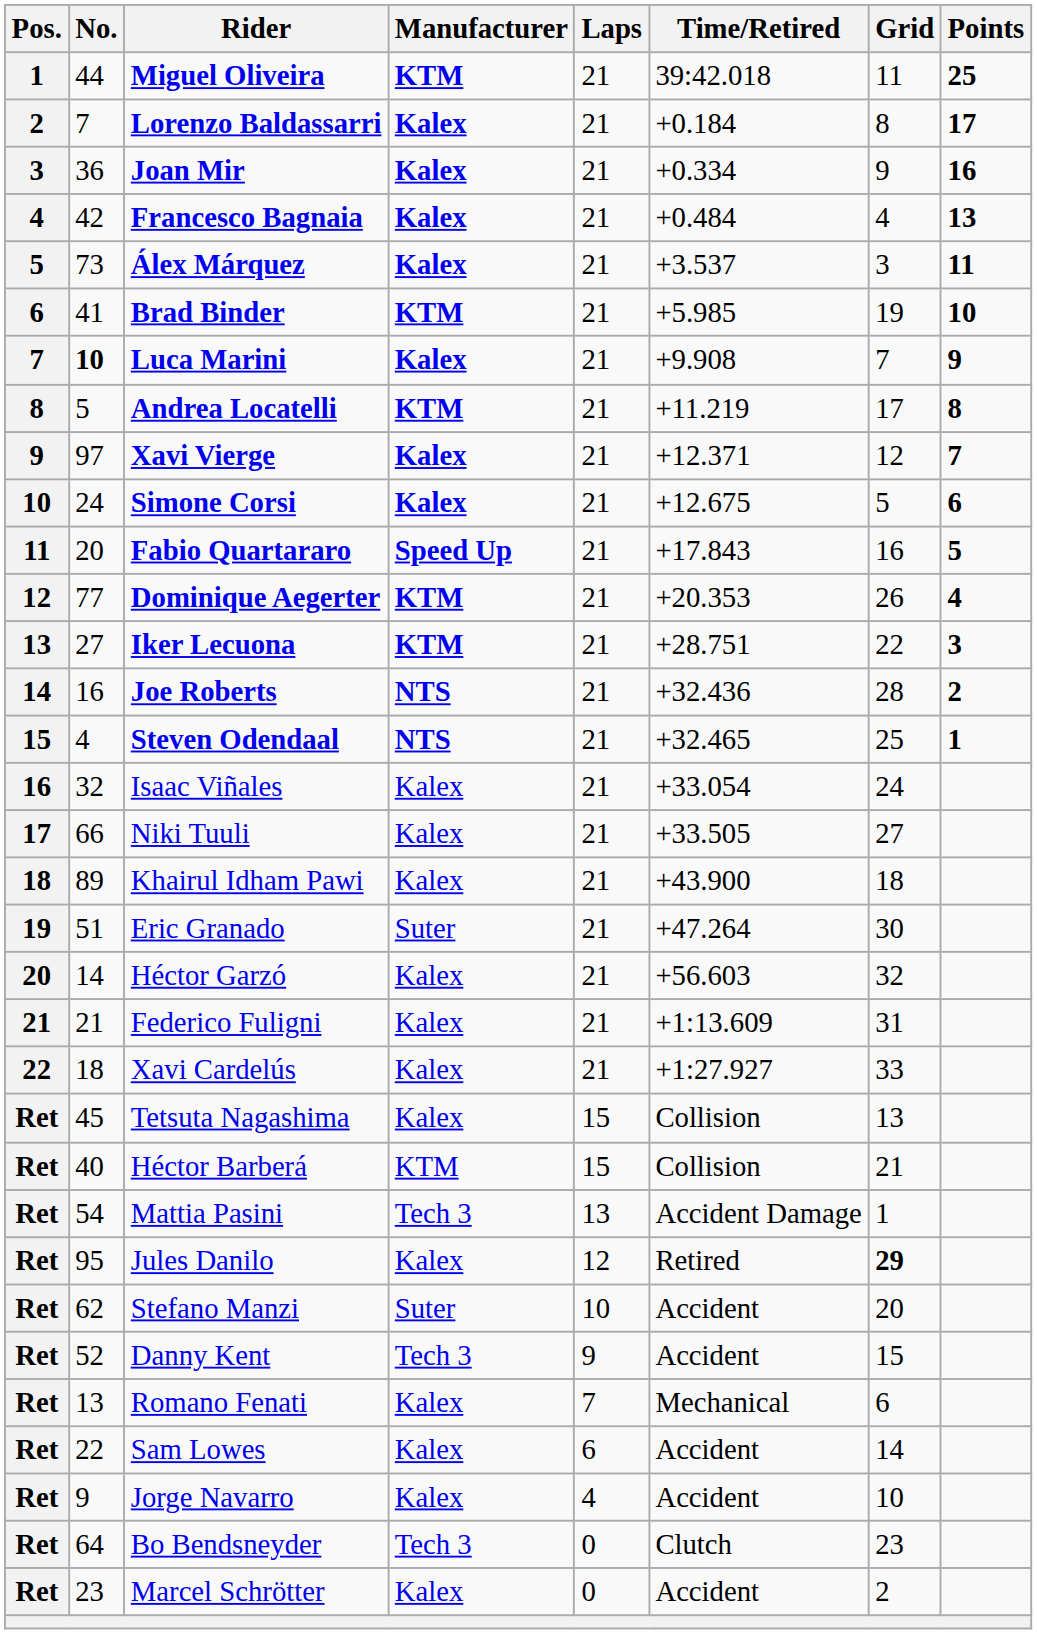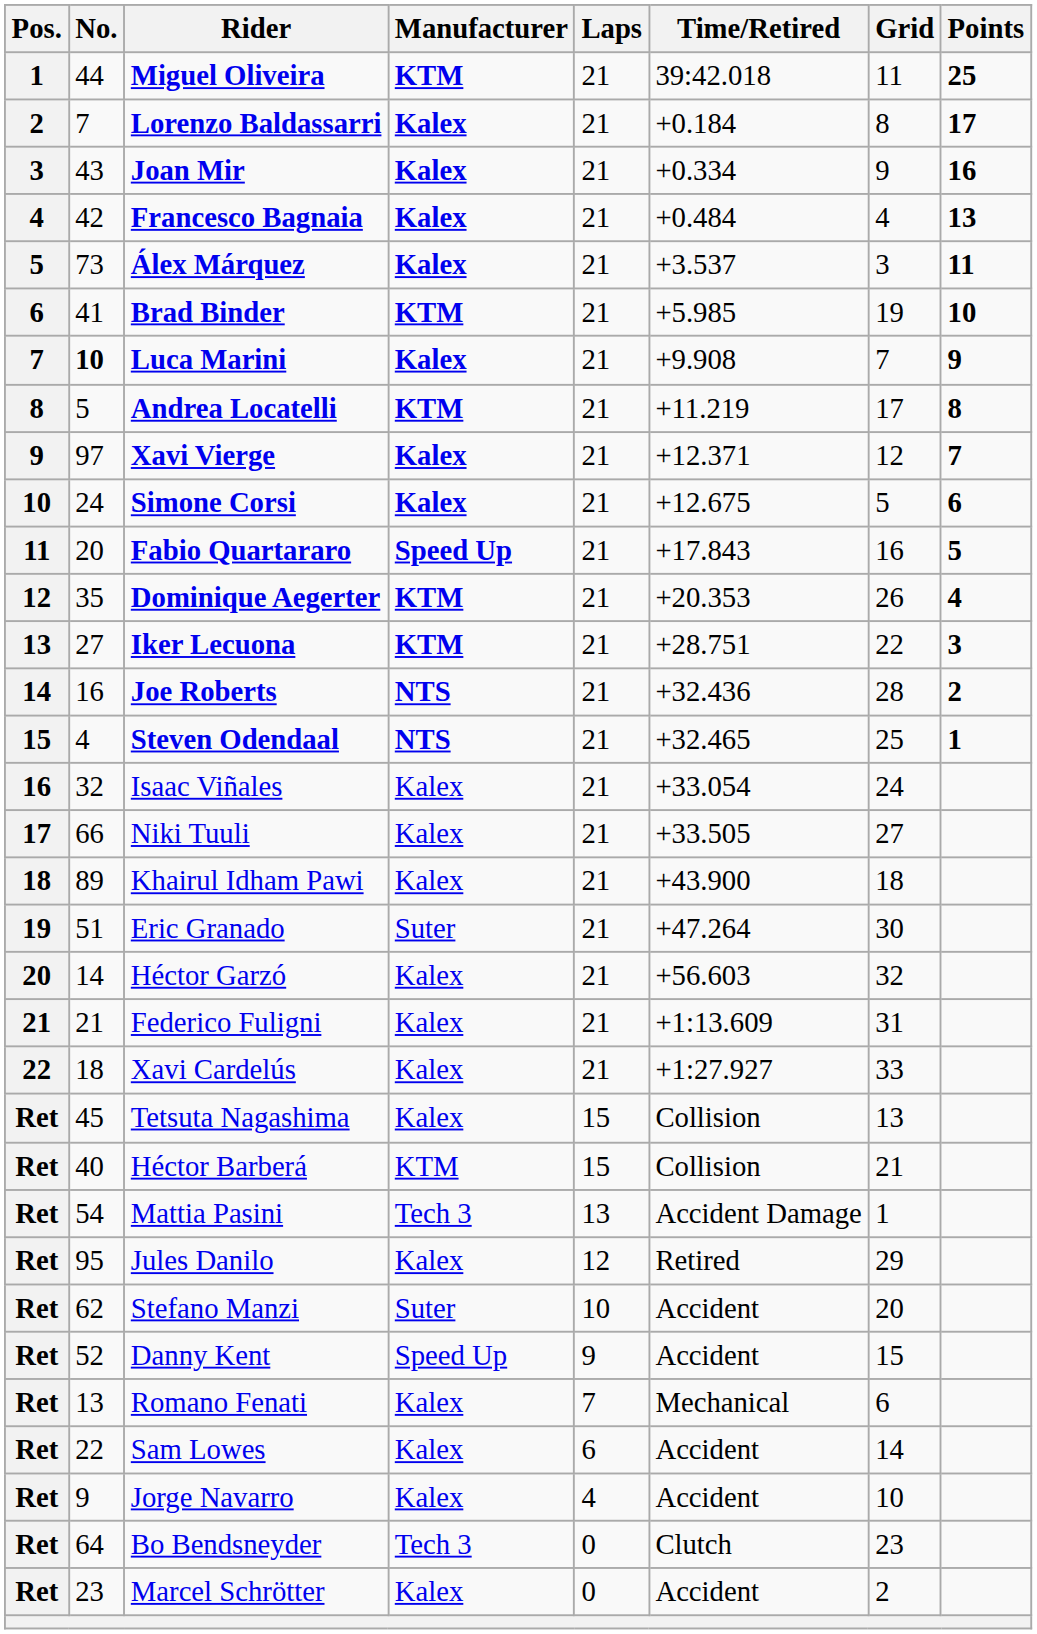 <table class="wikitable" style="font-size: 95%;">
 <tr>
 <th>Pos.</th>
 <th>No.</th>
 <th>Rider</th>
 <th>Manufacturer</th>
 <th>Laps</th>
 <th>Time/Retired</th>
 <th>Grid</th>
 <th>Points</th>
 </tr>
 <tr>
 <th>1</th>
 <td>44</td>
 <td> <strong><a href='#'>Miguel Oliveira</a></strong></td>
 <td><strong><a href='#'>KTM</a></strong></td>
 <td>21</td>
 <td>39:42.018</td>
 <td>11</td>
 <td><strong>25</strong></td>
 </tr>
 <tr>
 <th>2</th>
 <td>7</td>
 <td> <strong><a href='#'>Lorenzo Baldassarri</a></strong></td>
 <td><strong><a href='#'>Kalex</a></strong></td>
 <td>21</td>
 <td>+0.184</td>
 <td>8</td>
 <td><strong>17</strong></td>
 </tr>
 <tr>
 <th>3</th>
-<td>36</td>
+<td>43</td>
 <td> <strong><a href='#'>Joan Mir</a></strong></td>
 <td><strong><a href='#'>Kalex</a></strong></td>
 <td>21</td>
 <td>+0.334</td>
 <td>9</td>
 <td><strong>16</strong></td>
 </tr>
 <tr>
 <th>4</th>
 <td>42</td>
 <td> <strong><a href='#'>Francesco Bagnaia</a></strong></td>
 <td><strong><a href='#'>Kalex</a></strong></td>
 <td>21</td>
 <td>+0.484</td>
 <td>4</td>
 <td><strong>13</strong></td>
 </tr>
 <tr>
 <th>5</th>
 <td>73</td>
 <td> <strong><a href='#'>Álex Márquez</a></strong></td>
 <td><strong><a href='#'>Kalex</a></strong></td>
 <td>21</td>
 <td>+3.537</td>
 <td>3</td>
 <td><strong>11</strong></td>
 </tr>
 <tr>
 <th>6</th>
 <td>41</td>
 <td> <strong><a href='#'>Brad Binder</a></strong></td>
 <td><strong><a href='#'>KTM</a></strong></td>
 <td>21</td>
 <td>+5.985</td>
 <td>19</td>
 <td><strong>10</strong></td>
 </tr>
 <tr>
 <th>7</th>
 <td><strong>10</strong></td>
 <td> <strong><a href='#'>Luca Marini</a></strong></td>
 <td><strong><a href='#'>Kalex</a></strong></td>
 <td>21</td>
 <td>+9.908</td>
 <td>7</td>
 <td><strong>9</strong></td>
 </tr>
 <tr>
 <th>8</th>
 <td>5</td>
 <td> <strong><a href='#'>Andrea Locatelli</a></strong></td>
 <td><strong><a href='#'>KTM</a></strong></td>
 <td>21</td>
 <td>+11.219</td>
 <td>17</td>
 <td><strong>8</strong></td>
 </tr>
 <tr>
 <th>9</th>
 <td>97</td>
 <td> <strong><a href='#'>Xavi Vierge</a></strong></td>
 <td><strong><a href='#'>Kalex</a></strong></td>
 <td>21</td>
 <td>+12.371</td>
 <td>12</td>
 <td><strong>7</strong></td>
 </tr>
 <tr>
 <th>10</th>
 <td>24</td>
 <td> <strong><a href='#'>Simone Corsi</a></strong></td>
 <td><strong><a href='#'>Kalex</a></strong></td>
 <td>21</td>
 <td>+12.675</td>
 <td>5</td>
 <td><strong>6</strong></td>
 </tr>
 <tr>
 <th>11</th>
 <td>20</td>
 <td> <strong><a href='#'>Fabio Quartararo</a></strong></td>
 <td><strong><a href='#'>Speed Up</a></strong></td>
 <td>21</td>
 <td>+17.843</td>
 <td>16</td>
 <td><strong>5</strong></td>
 </tr>
 <tr>
 <th>12</th>
-<td>77</td>
+<td>35</td>
 <td> <strong><a href='#'>Dominique Aegerter</a></strong></td>
 <td><strong><a href='#'>KTM</a></strong></td>
 <td>21</td>
 <td>+20.353</td>
 <td>26</td>
 <td><strong>4</strong></td>
 </tr>
 <tr>
 <th>13</th>
 <td>27</td>
 <td> <strong><a href='#'>Iker Lecuona</a></strong></td>
 <td><strong><a href='#'>KTM</a></strong></td>
 <td>21</td>
 <td>+28.751</td>
 <td>22</td>
 <td><strong>3</strong></td>
 </tr>
 <tr>
 <th>14</th>
 <td>16</td>
 <td> <strong><a href='#'>Joe Roberts</a></strong></td>
 <td><strong><a href='#'>NTS</a></strong></td>
 <td>21</td>
 <td>+32.436</td>
 <td>28</td>
 <td><strong>2</strong></td>
 </tr>
 <tr>
 <th>15</th>
 <td>4</td>
 <td> <strong><a href='#'>Steven Odendaal</a></strong></td>
 <td><strong><a href='#'>NTS</a></strong></td>
 <td>21</td>
 <td>+32.465</td>
 <td>25</td>
 <td><strong>1</strong></td>
 </tr>
 <tr>
 <th>16</th>
 <td>32</td>
 <td> <a href='#'>Isaac Viñales</a></td>
 <td><a href='#'>Kalex</a></td>
 <td>21</td>
 <td>+33.054</td>
 <td>24</td>
 <td></td>
 </tr>
 <tr>
 <th>17</th>
 <td>66</td>
 <td> <a href='#'>Niki Tuuli</a></td>
 <td><a href='#'>Kalex</a></td>
 <td>21</td>
 <td>+33.505</td>
 <td>27</td>
 <td></td>
 </tr>
 <tr>
 <th>18</th>
 <td>89</td>
 <td> <a href='#'>Khairul Idham Pawi</a></td>
 <td><a href='#'>Kalex</a></td>
 <td>21</td>
 <td>+43.900</td>
 <td>18</td>
 <td></td>
 </tr>
 <tr>
 <th>19</th>
 <td>51</td>
 <td> <a href='#'>Eric Granado</a></td>
 <td><a href='#'>Suter</a></td>
 <td>21</td>
 <td>+47.264</td>
 <td>30</td>
 <td></td>
 </tr>
 <tr>
 <th>20</th>
 <td>14</td>
 <td> <a href='#'>Héctor Garzó</a></td>
 <td><a href='#'>Kalex</a></td>
 <td>21</td>
 <td>+56.603</td>
 <td>32</td>
 <td></td>
 </tr>
 <tr>
 <th>21</th>
 <td>21</td>
 <td> <a href='#'>Federico Fuligni</a></td>
 <td><a href='#'>Kalex</a></td>
 <td>21</td>
 <td>+1:13.609</td>
 <td>31</td>
 <td></td>
 </tr>
 <tr>
 <th>22</th>
 <td>18</td>
 <td> <a href='#'>Xavi Cardelús</a></td>
 <td><a href='#'>Kalex</a></td>
 <td>21</td>
 <td>+1:27.927</td>
 <td>33</td>
 <td></td>
 </tr>
 <tr>
 <th>Ret</th>
 <td>45</td>
 <td> <a href='#'>Tetsuta Nagashima</a></td>
 <td><a href='#'>Kalex</a></td>
 <td>15</td>
 <td>Collision</td>
 <td>13</td>
 <td></td>
 </tr>
 <tr>
 <th>Ret</th>
 <td>40</td>
 <td> <a href='#'>Héctor Barberá</a></td>
 <td><a href='#'>KTM</a></td>
 <td>15</td>
 <td>Collision</td>
 <td>21</td>
 <td></td>
 </tr>
 <tr>
 <th>Ret</th>
 <td>54</td>
 <td> <a href='#'>Mattia Pasini</a></td>
 <td><a href='#'>Tech 3</a></td>
 <td>13</td>
 <td>Accident Damage</td>
 <td>1</td>
 <td></td>
 </tr>
 <tr>
 <th>Ret</th>
 <td>95</td>
 <td> <a href='#'>Jules Danilo</a></td>
 <td><a href='#'>Kalex</a></td>
 <td>12</td>
 <td>Retired</td>
-<td><strong>29</strong></td>
+<td>29</td>
 <td></td>
 </tr>
 <tr>
 <th>Ret</th>
 <td>62</td>
 <td> <a href='#'>Stefano Manzi</a></td>
 <td><a href='#'>Suter</a></td>
 <td>10</td>
 <td>Accident</td>
 <td>20</td>
 <td></td>
 </tr>
 <tr>
 <th>Ret</th>
 <td>52</td>
 <td> <a href='#'>Danny Kent</a></td>
-<td><a href='#'>Tech 3</a></td>
+<td><a href='#'>Speed Up</a></td>
 <td>9</td>
 <td>Accident</td>
 <td>15</td>
 <td></td>
 </tr>
 <tr>
 <th>Ret</th>
 <td>13</td>
 <td> <a href='#'>Romano Fenati</a></td>
 <td><a href='#'>Kalex</a></td>
 <td>7</td>
 <td>Mechanical</td>
 <td>6</td>
 <td></td>
 </tr>
 <tr>
 <th>Ret</th>
 <td>22</td>
 <td> <a href='#'>Sam Lowes</a></td>
 <td><a href='#'>Kalex</a></td>
 <td>6</td>
 <td>Accident</td>
 <td>14</td>
 <td></td>
 </tr>
 <tr>
 <th>Ret</th>
 <td>9</td>
 <td> <a href='#'>Jorge Navarro</a></td>
 <td><a href='#'>Kalex</a></td>
 <td>4</td>
 <td>Accident</td>
 <td>10</td>
 <td></td>
 </tr>
 <tr>
 <th>Ret</th>
 <td>64</td>
 <td> <a href='#'>Bo Bendsneyder</a></td>
 <td><a href='#'>Tech 3</a></td>
 <td>0</td>
 <td>Clutch</td>
 <td>23</td>
 <td></td>
 </tr>
 <tr>
 <th>Ret</th>
 <td>23</td>
 <td> <a href='#'>Marcel Schrötter</a></td>
 <td><a href='#'>Kalex</a></td>
 <td>0</td>
 <td>Accident</td>
 <td>2</td>
 <td></td>
 </tr>
 <tr>
 <th colspan=8></th>
 </tr>
 </table>
